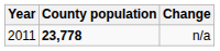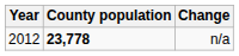 <table class="wikitable">
 <tr>
 <th>Year</th>
 <th>County population</th>
 <th>Change</th>
 </tr>
 <tr>
-<td>2011</td>
+<td>2012</td>
 <td><strong>23,778</strong></td>
 <td align="right">n/a</td>
 </tr>
 </table>
